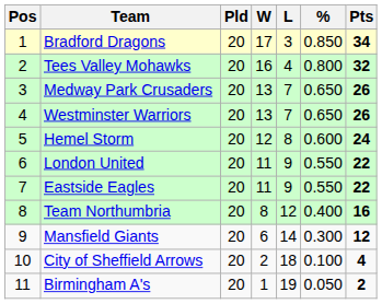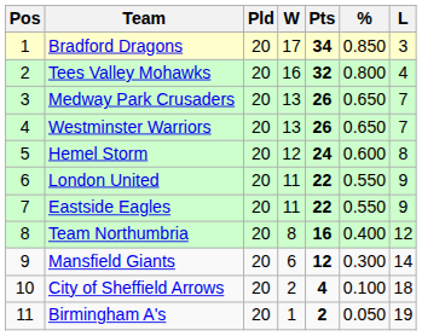 <table class="wikitable" style="text-align: center;">
 <tr>
 <th>Pos</th>
 <th scope="col" style="width: 180px;">Team</th>
 <th>Pld</th>
 <th>W</th>
+<th>Pts</th>
+<th>%</th>
 <th>L</th>
-<th>%</th>
-<th>Pts</th>
 </tr>
 <tr style="background: #ffffcc;">
 <td>1</td>
 <td style="text-align:left;"><a href='#'>Bradford Dragons</a></td>
 <td>20</td>
 <td>17</td>
+<td><strong>34</strong></td>
+<td>0.850</td>
 <td>3</td>
-<td>0.850</td>
-<td><strong>34</strong></td>
 </tr>
 <tr style="background: #ccffcc;">
 <td>2</td>
 <td style="text-align:left;"><a href='#'>Tees Valley Mohawks</a></td>
 <td>20</td>
 <td>16</td>
+<td><strong>32</strong></td>
+<td>0.800</td>
 <td>4</td>
-<td>0.800</td>
-<td><strong>32</strong></td>
 </tr>
 <tr style="background: #ccffcc;">
 <td>3</td>
 <td style="text-align:left;"><a href='#'>Medway Park Crusaders</a></td>
 <td>20</td>
 <td>13</td>
+<td><strong>26</strong></td>
+<td>0.650</td>
 <td>7</td>
-<td>0.650</td>
-<td><strong>26</strong></td>
 </tr>
 <tr style="background: #ccffcc;">
 <td>4</td>
 <td style="text-align:left;"><a href='#'>Westminster Warriors</a></td>
 <td>20</td>
 <td>13</td>
+<td><strong>26</strong></td>
+<td>0.650</td>
 <td>7</td>
-<td>0.650</td>
-<td><strong>26</strong></td>
 </tr>
 <tr style="background: #ccffcc;">
 <td>5</td>
 <td style="text-align:left;"><a href='#'>Hemel Storm</a></td>
 <td>20</td>
 <td>12</td>
+<td><strong>24</strong></td>
+<td>0.600</td>
 <td>8</td>
-<td>0.600</td>
-<td><strong>24</strong></td>
 </tr>
 <tr style="background: #ccffcc;">
 <td>6</td>
 <td style="text-align:left;"><a href='#'>London United</a></td>
 <td>20</td>
 <td>11</td>
+<td><strong>22</strong></td>
+<td>0.550</td>
 <td>9</td>
-<td>0.550</td>
-<td><strong>22</strong></td>
 </tr>
 <tr style="background: #ccffcc;">
 <td>7</td>
 <td style="text-align:left;"><a href='#'>Eastside Eagles</a></td>
 <td>20</td>
 <td>11</td>
+<td><strong>22</strong></td>
+<td>0.550</td>
 <td>9</td>
-<td>0.550</td>
-<td><strong>22</strong></td>
 </tr>
 <tr style="background: #ccffcc;">
 <td>8</td>
 <td style="text-align:left;"><a href='#'>Team Northumbria</a></td>
 <td>20</td>
 <td>8</td>
+<td><strong>16</strong></td>
+<td>0.400</td>
 <td>12</td>
-<td>0.400</td>
-<td><strong>16</strong></td>
 </tr>
 <tr>
 <td>9</td>
 <td style="text-align:left;"><a href='#'>Mansfield Giants</a></td>
 <td>20</td>
 <td>6</td>
+<td><strong>12</strong></td>
+<td>0.300</td>
 <td>14</td>
-<td>0.300</td>
-<td><strong>12</strong></td>
 </tr>
 <tr>
 <td>10</td>
 <td style="text-align:left;"><a href='#'>City of Sheffield Arrows</a></td>
 <td>20</td>
 <td>2</td>
+<td><strong>4</strong></td>
+<td>0.100</td>
 <td>18</td>
-<td>0.100</td>
-<td><strong>4</strong></td>
 </tr>
 <tr>
 <td>11</td>
 <td style="text-align:left;"><a href='#'>Birmingham A's</a></td>
 <td>20</td>
 <td>1</td>
+<td><strong>2</strong></td>
+<td>0.050</td>
 <td>19</td>
-<td>0.050</td>
-<td><strong>2</strong></td>
 </tr>
 </table>
